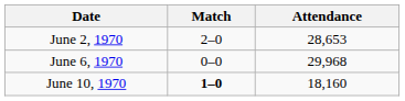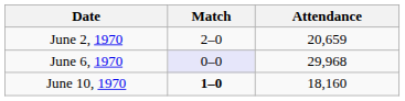 <table class="wikitable" style="text-align:center; width:50%;">
 <tr>
 <th scope=col>Date</th>
 <th scope=col>Match</th>
 <th scope=col>Attendance</th>
 </tr>
 <tr>
 <td>June 2, <a href='#'>1970</a></td>
 <td> 2–0 </td>
-<td>28,653</td>
+<td>20,659</td>
 </tr>
 <tr>
 <td>June 6, <a href='#'>1970</a></td>
-<td> 0–0 </td>
+<td style="background: lavender;"> 0–0 </td>
 <td>29,968</td>
 </tr>
 <tr>
 <td>June 10, <a href='#'>1970</a></td>
 <td><strong> 1–0 </strong></td>
 <td>18,160</td>
 </tr>
 </table>
